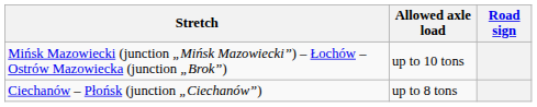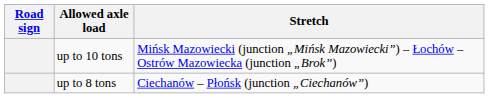 <table class="wikitable">
 <tr>
+<th><a href='#'>Road sign</a></th>
+<th>Allowed axle load</th>
 <th>Stretch</th>
-<th>Allowed axle load</th>
-<th><a href='#'>Road sign</a></th>
 </tr>
 <tr>
+<th></th>
+<td>up to 10 tons</td>
 <td><a href='#'>Mińsk Mazowiecki</a>  (junction <em>„Mińsk Mazowiecki”</em>) – <a href='#'>Łochów</a> – <a href='#'>Ostrów Mazowiecka</a>  (junction <em>„Brok”</em>)</td>
-<td>up to 10 tons</td>
-<th></th>
 </tr>
 <tr>
+<th></th>
+<td>up to 8 tons</td>
 <td><a href='#'>Ciechanów</a>  – <a href='#'>Płońsk</a>  (junction <em>„Ciechanów”</em>)</td>
-<td>up to 8 tons</td>
-<th></th>
 </tr>
 </table>
